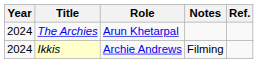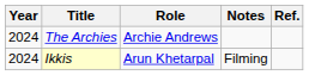 <table class="wikitable sortable">
 <tr>
 <th scope="col">Year</th>
 <th scope="col">Title</th>
 <th scope="col">Role</th>
 <th class="unsortable" scope="col">Notes</th>
 <th class="unsortable" scope="col">Ref.</th>
 </tr>
 <tr>
 <td>2024</td>
 <td><em><a href='#'>The Archies</a></em></td>
-<td><a href='#'>Arun Khetarpal</a></td>
+<td><a href='#'>Archie Andrews</a></td>
 <td></td>
 <td></td>
 </tr>
 <tr>
 <td>2024</td>
 <td scope="row" style="background:#FFFFCC;"><em>Ikkis</em> </td>
-<td><a href='#'>Archie Andrews</a></td>
+<td><a href='#'>Arun Khetarpal</a></td>
 <td>Filming</td>
 <td></td>
 </tr>
 </table>
